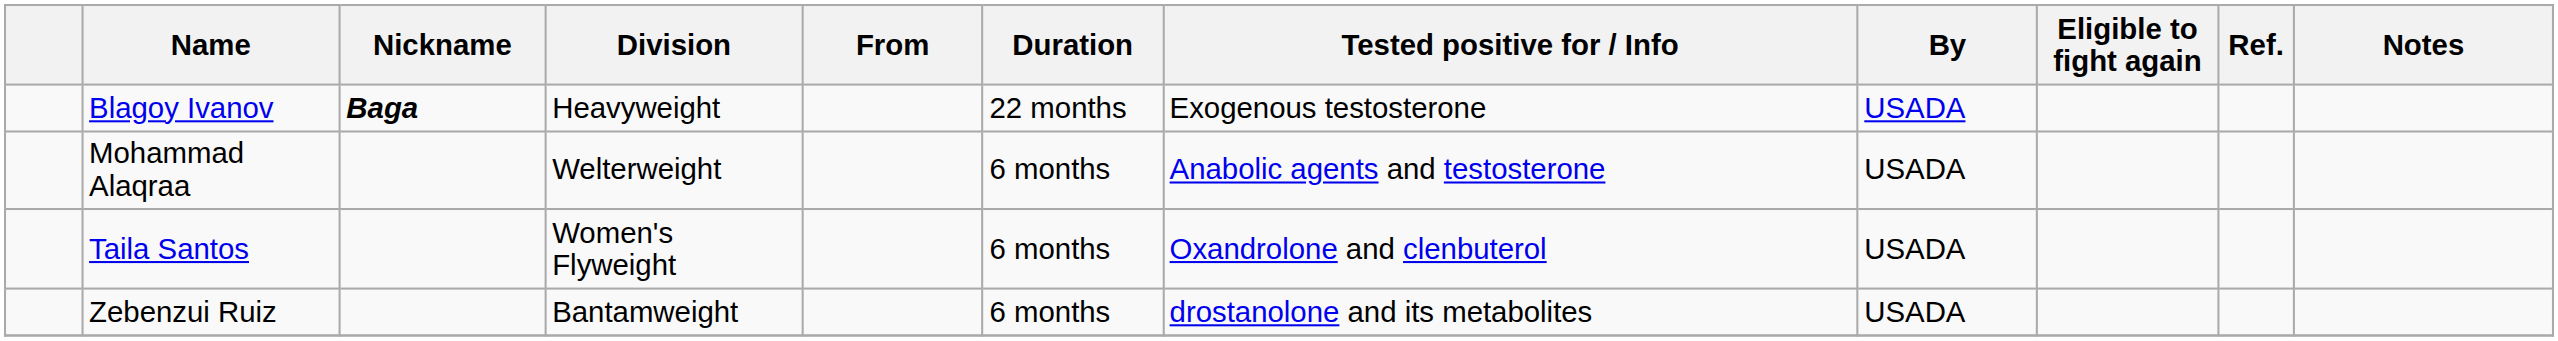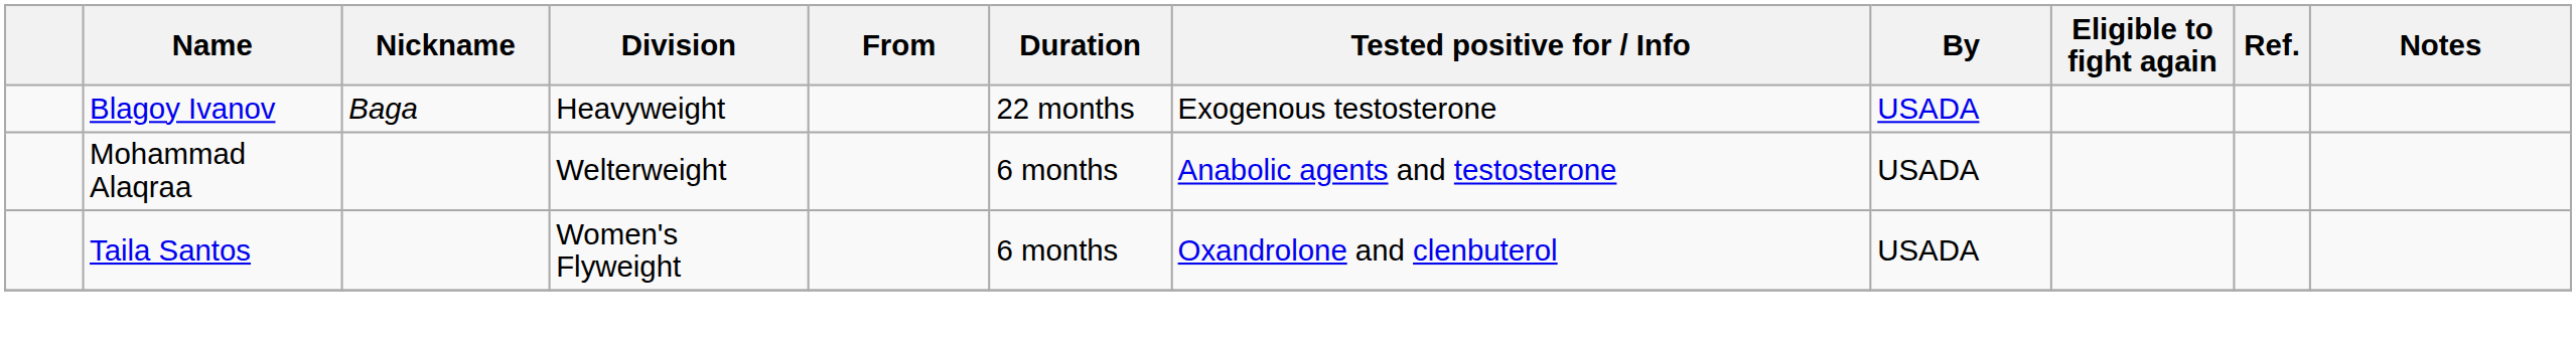 <table class="sortable wikitable succession-box" style="font-size:90%">
 <tr>
 <th width=3%></th>
 <th width=10%>Name</th>
 <th width=8%>Nickname</th>
 <th width=10%>Division</th>
 <th width=7%>From</th>
 <th width=7%>Duration</th>
 <th width=27%>Tested positive for / Info</th>
 <th width=7%>By</th>
 <th width=7%>Eligible to <br>fight again</th>
 <th width=3%>Ref.</th>
 <th width=10%>Notes</th>
 </tr>
 <tr>
 <td></td>
 <td><a href='#'>Blagoy Ivanov</a></td>
-<td><strong><em>Baga</em></strong></td>
+<td><em>Baga</em></td>
 <td>Heavyweight</td>
 <td></td>
 <td>22 months</td>
 <td>Exogenous testosterone</td>
 <td><a href='#'>USADA</a></td>
 <td></td>
 <td></td>
 <td></td>
 </tr>
 <tr>
 <td></td>
 <td>Mohammad Alaqraa</td>
 <td></td>
 <td>Welterweight</td>
 <td></td>
 <td>6 months</td>
 <td><a href='#'>Anabolic agents</a> and <a href='#'>testosterone</a></td>
 <td>USADA</td>
 <td></td>
 <td></td>
 <td></td>
 </tr>
 <tr>
 <td></td>
 <td><a href='#'>Taila Santos</a></td>
 <td></td>
 <td>Women's Flyweight</td>
 <td></td>
 <td>6 months</td>
 <td><a href='#'>Oxandrolone</a> and <a href='#'>clenbuterol</a></td>
 <td>USADA</td>
 <td></td>
 <td></td>
 <td></td>
 </tr>
 <tr>
-<td></td>
-<td>Zebenzui Ruiz</td>
-<td></td>
-<td>Bantamweight</td>
-<td></td>
-<td>6 months</td>
-<td><a href='#'>drostanolone</a> and its metabolites</td>
-<td>USADA</td>
-<td></td>
-<td></td>
-<td></td>
-</tr>
-<tr>
 </tr>
 </table>
